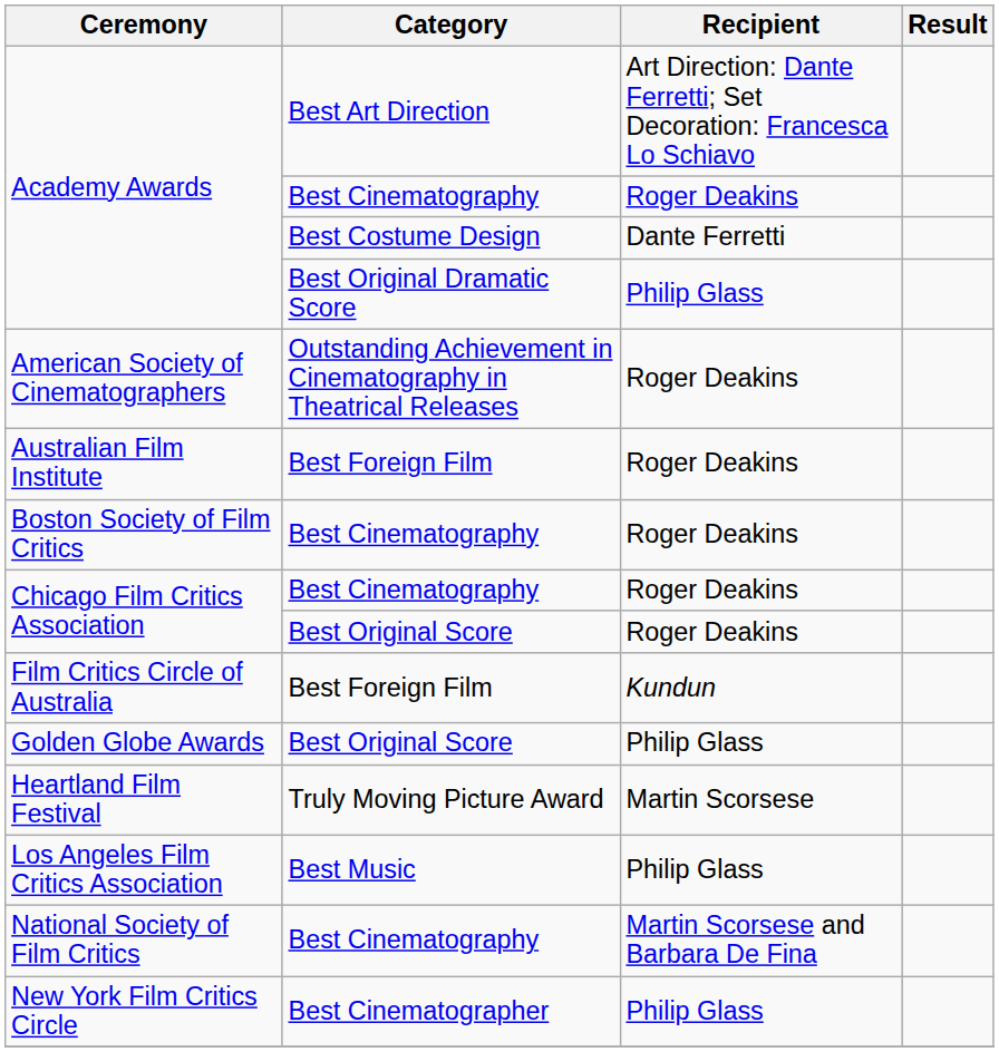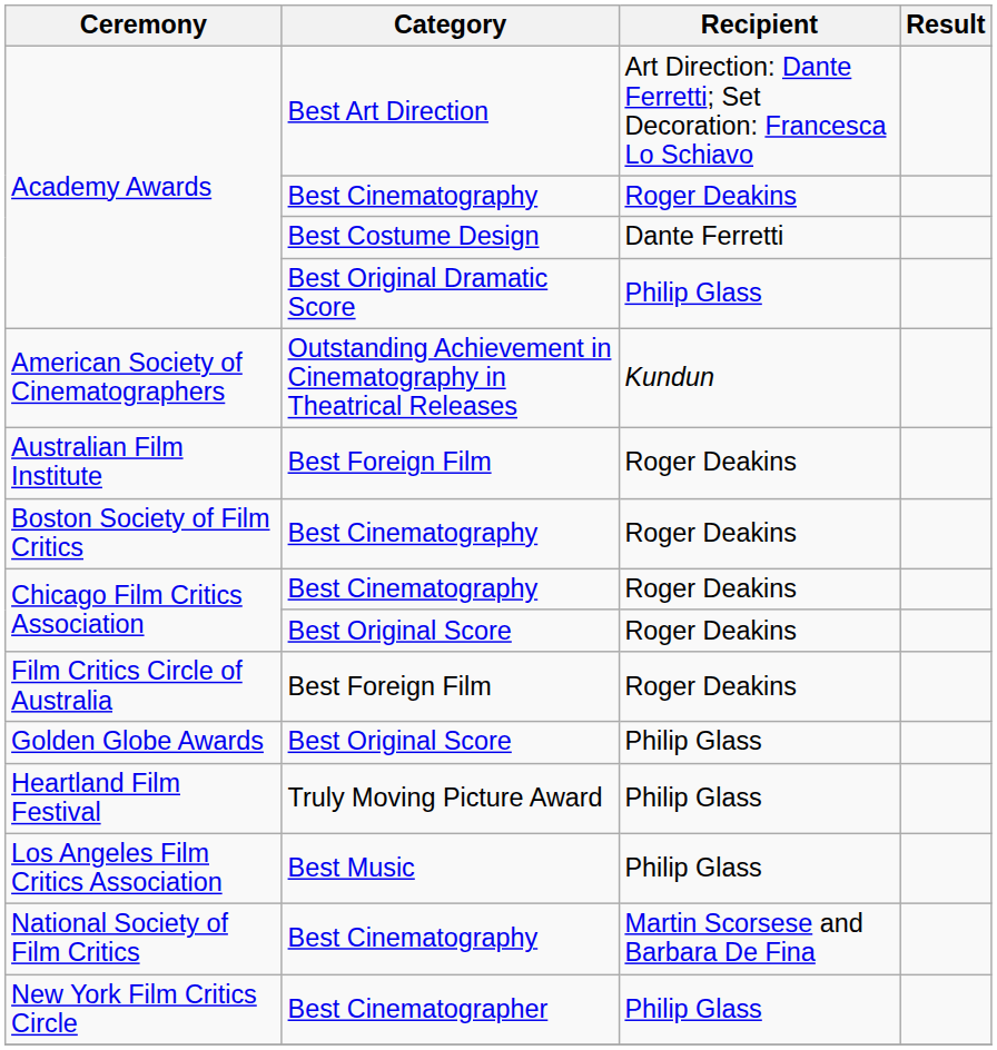 <table class="wikitable">
 <tr>
 <th>Ceremony</th>
 <th>Category</th>
 <th>Recipient</th>
 <th>Result</th>
 </tr>
 <tr>
 <td rowspan="4"><a href='#'>Academy Awards</a></td>
 <td><a href='#'>Best Art Direction</a></td>
 <td>Art Direction: <a href='#'>Dante Ferretti</a>; Set Decoration: <a href='#'>Francesca Lo Schiavo</a></td>
 <td></td>
 </tr>
 <tr>
 <td><a href='#'>Best Cinematography</a></td>
 <td><a href='#'>Roger Deakins</a></td>
 <td></td>
 </tr>
 <tr>
 <td><a href='#'>Best Costume Design</a></td>
 <td>Dante Ferretti</td>
 <td></td>
 </tr>
 <tr>
 <td><a href='#'>Best Original Dramatic Score</a></td>
 <td><a href='#'>Philip Glass</a></td>
 <td></td>
 </tr>
 <tr>
 <td><a href='#'>American Society of Cinematographers</a></td>
 <td><a href='#'>Outstanding Achievement in Cinematography in Theatrical Releases</a></td>
-<td>Roger Deakins</td>
+<td><em>Kundun</em></td>
 <td></td>
 </tr>
 <tr>
 <td><a href='#'>Australian Film Institute</a></td>
 <td><a href='#'>Best Foreign Film</a></td>
 <td>Roger Deakins</td>
 <td></td>
 </tr>
 <tr>
 <td><a href='#'>Boston Society of Film Critics</a></td>
 <td><a href='#'>Best Cinematography</a></td>
 <td>Roger Deakins</td>
 <td></td>
 </tr>
 <tr>
 <td rowspan="2"><a href='#'>Chicago Film Critics Association</a></td>
 <td><a href='#'>Best Cinematography</a></td>
 <td>Roger Deakins</td>
 <td></td>
 </tr>
 <tr>
 <td><a href='#'>Best Original Score</a></td>
 <td>Roger Deakins</td>
 <td></td>
 </tr>
 <tr>
 <td><a href='#'>Film Critics Circle of Australia</a></td>
 <td>Best Foreign Film</td>
-<td><em>Kundun</em></td>
+<td>Roger Deakins</td>
 <td></td>
 </tr>
 <tr>
 <td><a href='#'>Golden Globe Awards</a></td>
 <td><a href='#'>Best Original Score</a></td>
 <td>Philip Glass</td>
 <td></td>
 </tr>
 <tr>
 <td><a href='#'>Heartland Film Festival</a></td>
 <td>Truly Moving Picture Award</td>
-<td>Martin Scorsese</td>
+<td>Philip Glass</td>
 <td></td>
 </tr>
 <tr>
 <td><a href='#'>Los Angeles Film Critics Association</a></td>
 <td><a href='#'>Best Music</a></td>
 <td>Philip Glass</td>
 <td></td>
 </tr>
 <tr>
 <td><a href='#'>National Society of Film Critics</a></td>
 <td><a href='#'>Best Cinematography</a></td>
 <td><a href='#'>Martin Scorsese</a> and <a href='#'>Barbara De Fina</a></td>
 <td></td>
 </tr>
 <tr>
 <td><a href='#'>New York Film Critics Circle</a></td>
 <td><a href='#'>Best Cinematographer</a></td>
 <td><a href='#'>Philip Glass</a></td>
 <td></td>
 </tr>
 <tr>
 </tr>
 </table>
